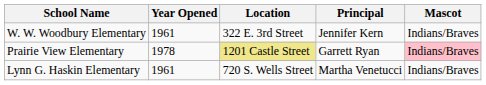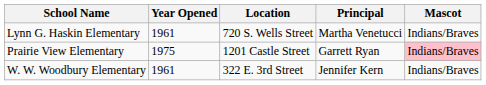 <table class="wikitable">
 <tr>
 <th>School Name</th>
 <th>Year Opened</th>
 <th>Location</th>
 <th>Principal</th>
 <th>Mascot</th>
 </tr>
 <tr>
+<td>Lynn G. Haskin Elementary</td>
+<td>1961</td>
+<td>720 S. Wells Street</td>
+<td>Martha Venetucci</td>
+<td>Indians/Braves</td>
+</tr>
+<tr>
+<td>Prairie View Elementary</td>
+<td>1975</td>
+<td>1201 Castle Street</td>
+<td>Garrett Ryan</td>
+<td style="background: pink;">Indians/Braves</td>
+</tr>
+<tr>
 <td>W. W. Woodbury Elementary</td>
 <td>1961</td>
 <td>322 E. 3rd Street</td>
 <td>Jennifer Kern</td>
 <td>Indians/Braves</td>
 </tr>
-<tr>
-<td>Prairie View Elementary</td>
-<td>1978</td>
-<td style="background: khaki;">1201 Castle Street</td>
-<td>Garrett Ryan</td>
-<td style="background: pink;">Indians/Braves</td>
-</tr>
-<tr>
-<td>Lynn G. Haskin Elementary</td>
-<td>1961</td>
-<td>720 S. Wells Street</td>
-<td>Martha Venetucci</td>
-<td>Indians/Braves</td>
-</tr>
 </table>
